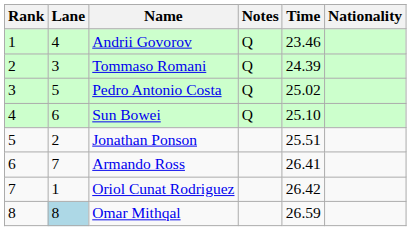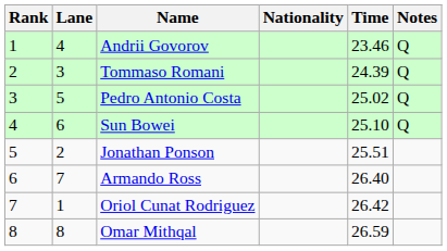 <table class="wikitable">
 <tr>
 <th>Rank</th>
 <th>Lane</th>
 <th>Name</th>
+<th>Nationality</th>
+<th>Time</th>
 <th>Notes</th>
-<th>Time</th>
-<th>Nationality</th>
 </tr>
 <tr bgcolor=ccffcc>
 <td>1</td>
 <td>4</td>
 <td><a href='#'>Andrii Govorov</a></td>
+<td></td>
+<td>23.46</td>
 <td>Q</td>
-<td>23.46</td>
-<td></td>
 </tr>
 <tr bgcolor=ccffcc>
 <td>2</td>
 <td>3</td>
 <td><a href='#'>Tommaso Romani</a></td>
+<td></td>
+<td>24.39</td>
 <td>Q</td>
-<td>24.39</td>
-<td></td>
 </tr>
 <tr bgcolor=ccffcc>
 <td>3</td>
 <td>5</td>
 <td><a href='#'>Pedro Antonio Costa</a></td>
+<td></td>
+<td>25.02</td>
 <td>Q</td>
-<td>25.02</td>
-<td></td>
 </tr>
 <tr bgcolor=ccffcc>
 <td>4</td>
 <td>6</td>
 <td><a href='#'>Sun Bowei</a></td>
+<td></td>
+<td>25.10</td>
 <td>Q</td>
-<td>25.10</td>
-<td></td>
 </tr>
 <tr>
 <td>5</td>
 <td>2</td>
 <td><a href='#'>Jonathan Ponson</a></td>
 <td></td>
 <td>25.51</td>
 <td></td>
 </tr>
 <tr>
 <td>6</td>
 <td>7</td>
 <td><a href='#'>Armando Ross</a></td>
 <td></td>
-<td>26.41</td>
+<td>26.40</td>
 <td></td>
 </tr>
 <tr>
 <td>7</td>
 <td>1</td>
 <td><a href='#'>Oriol Cunat Rodriguez</a></td>
 <td></td>
 <td>26.42</td>
 <td></td>
 </tr>
 <tr>
 <td>8</td>
-<td style="background: lightblue;">8</td>
+<td>8</td>
 <td><a href='#'>Omar Mithqal</a></td>
 <td></td>
 <td>26.59</td>
 <td></td>
 </tr>
 </table>
